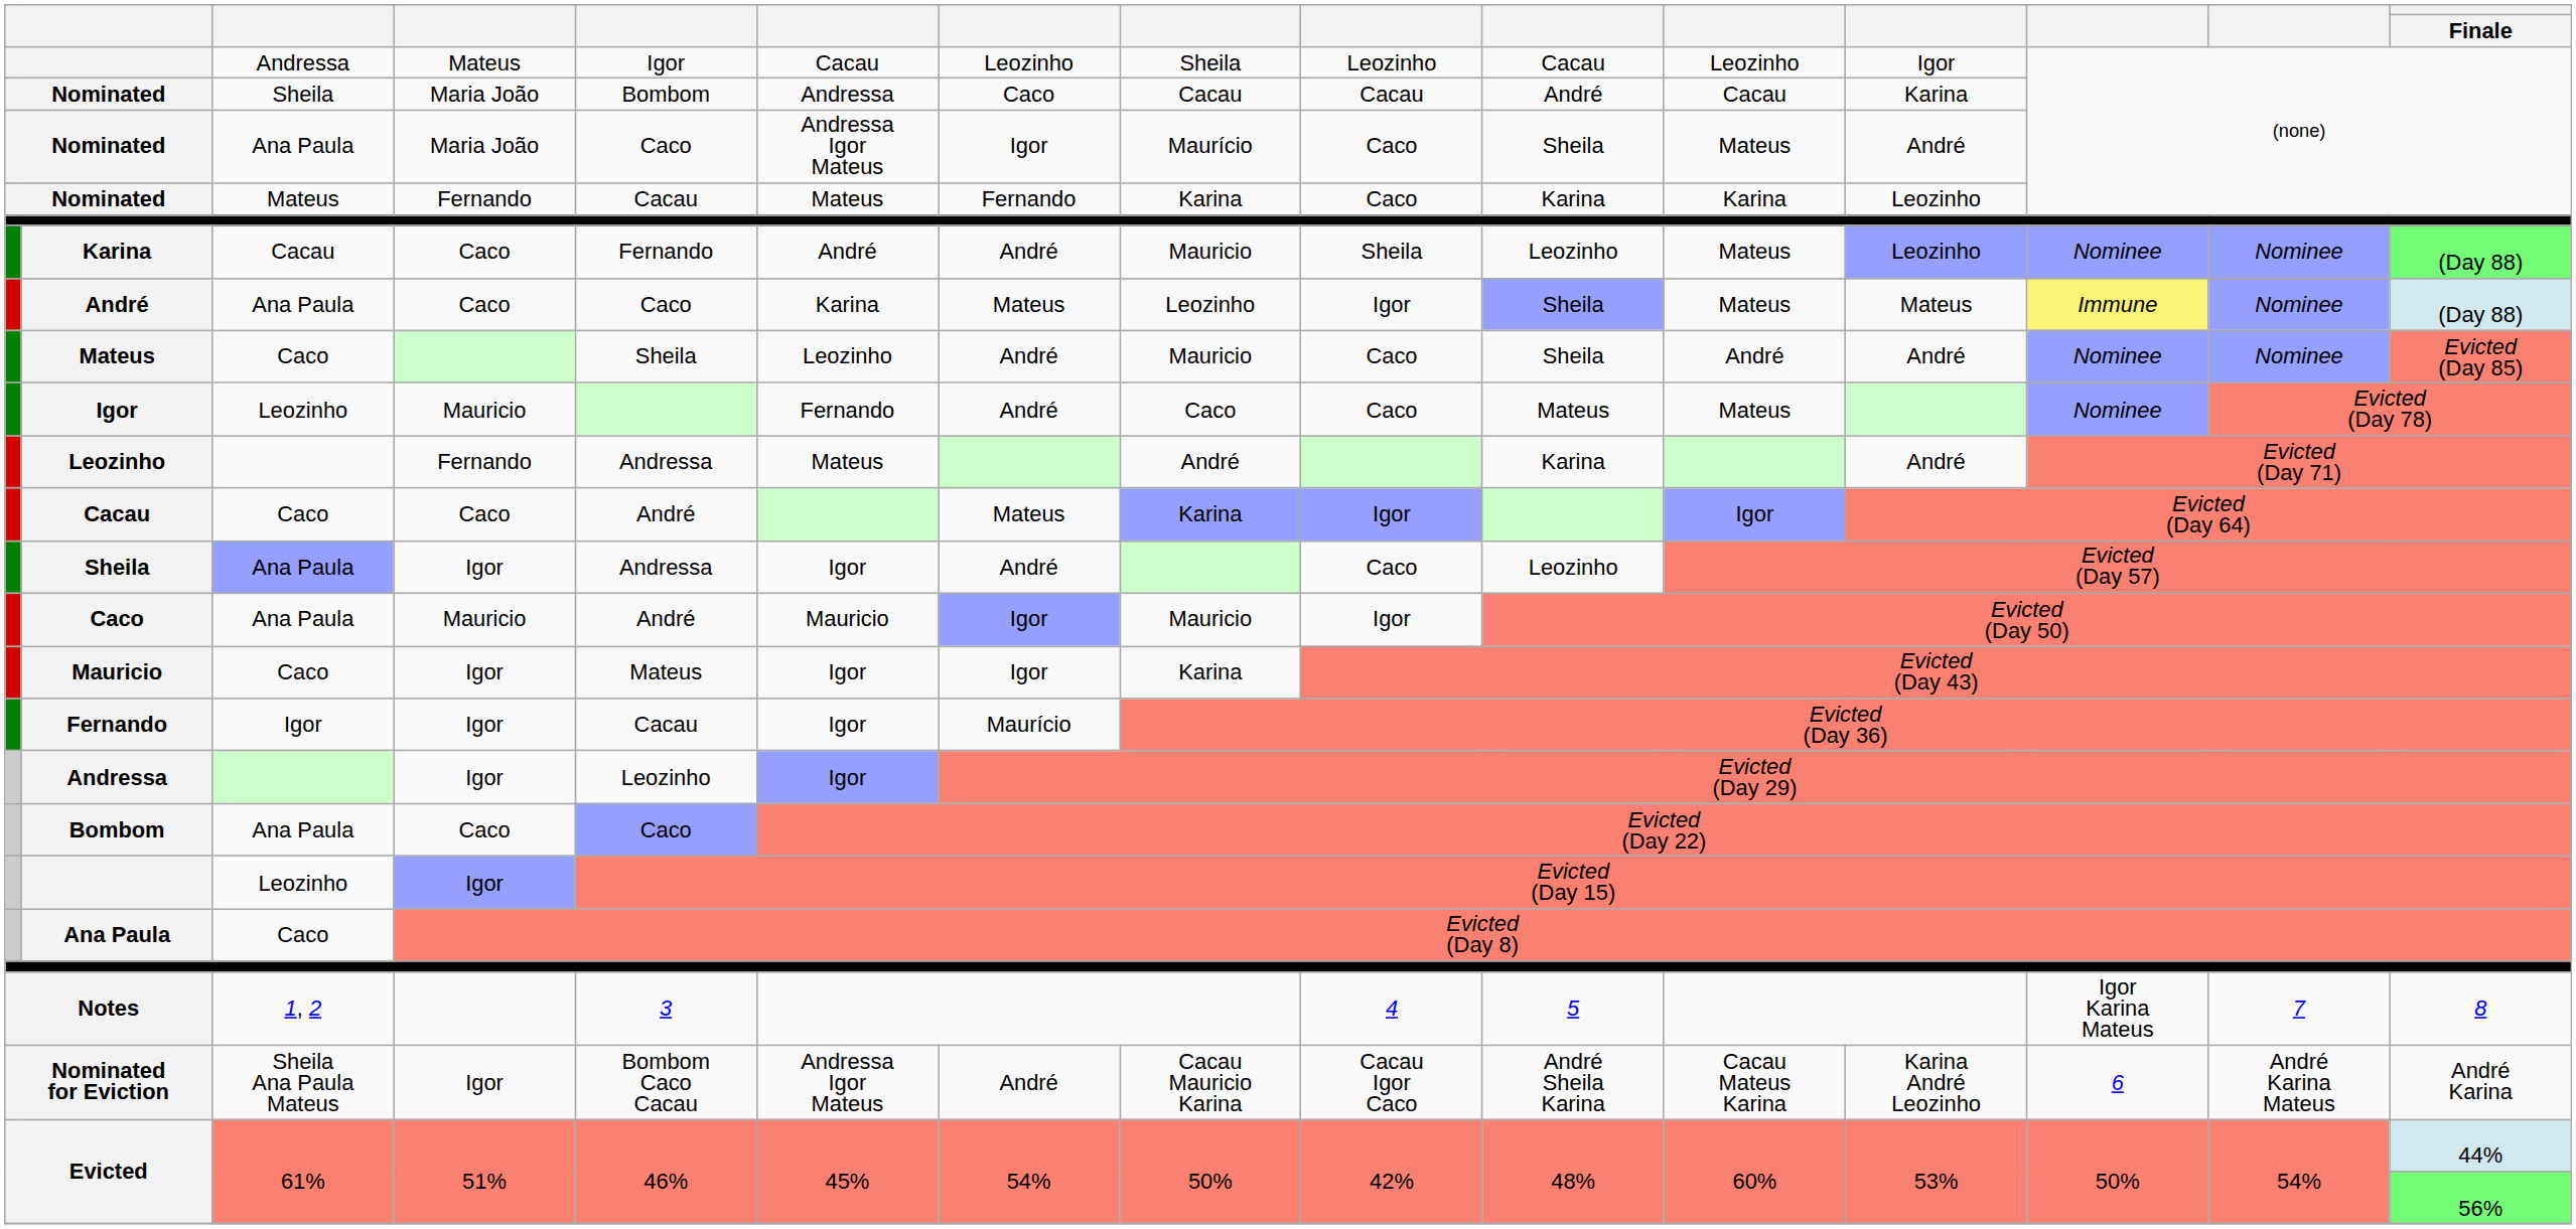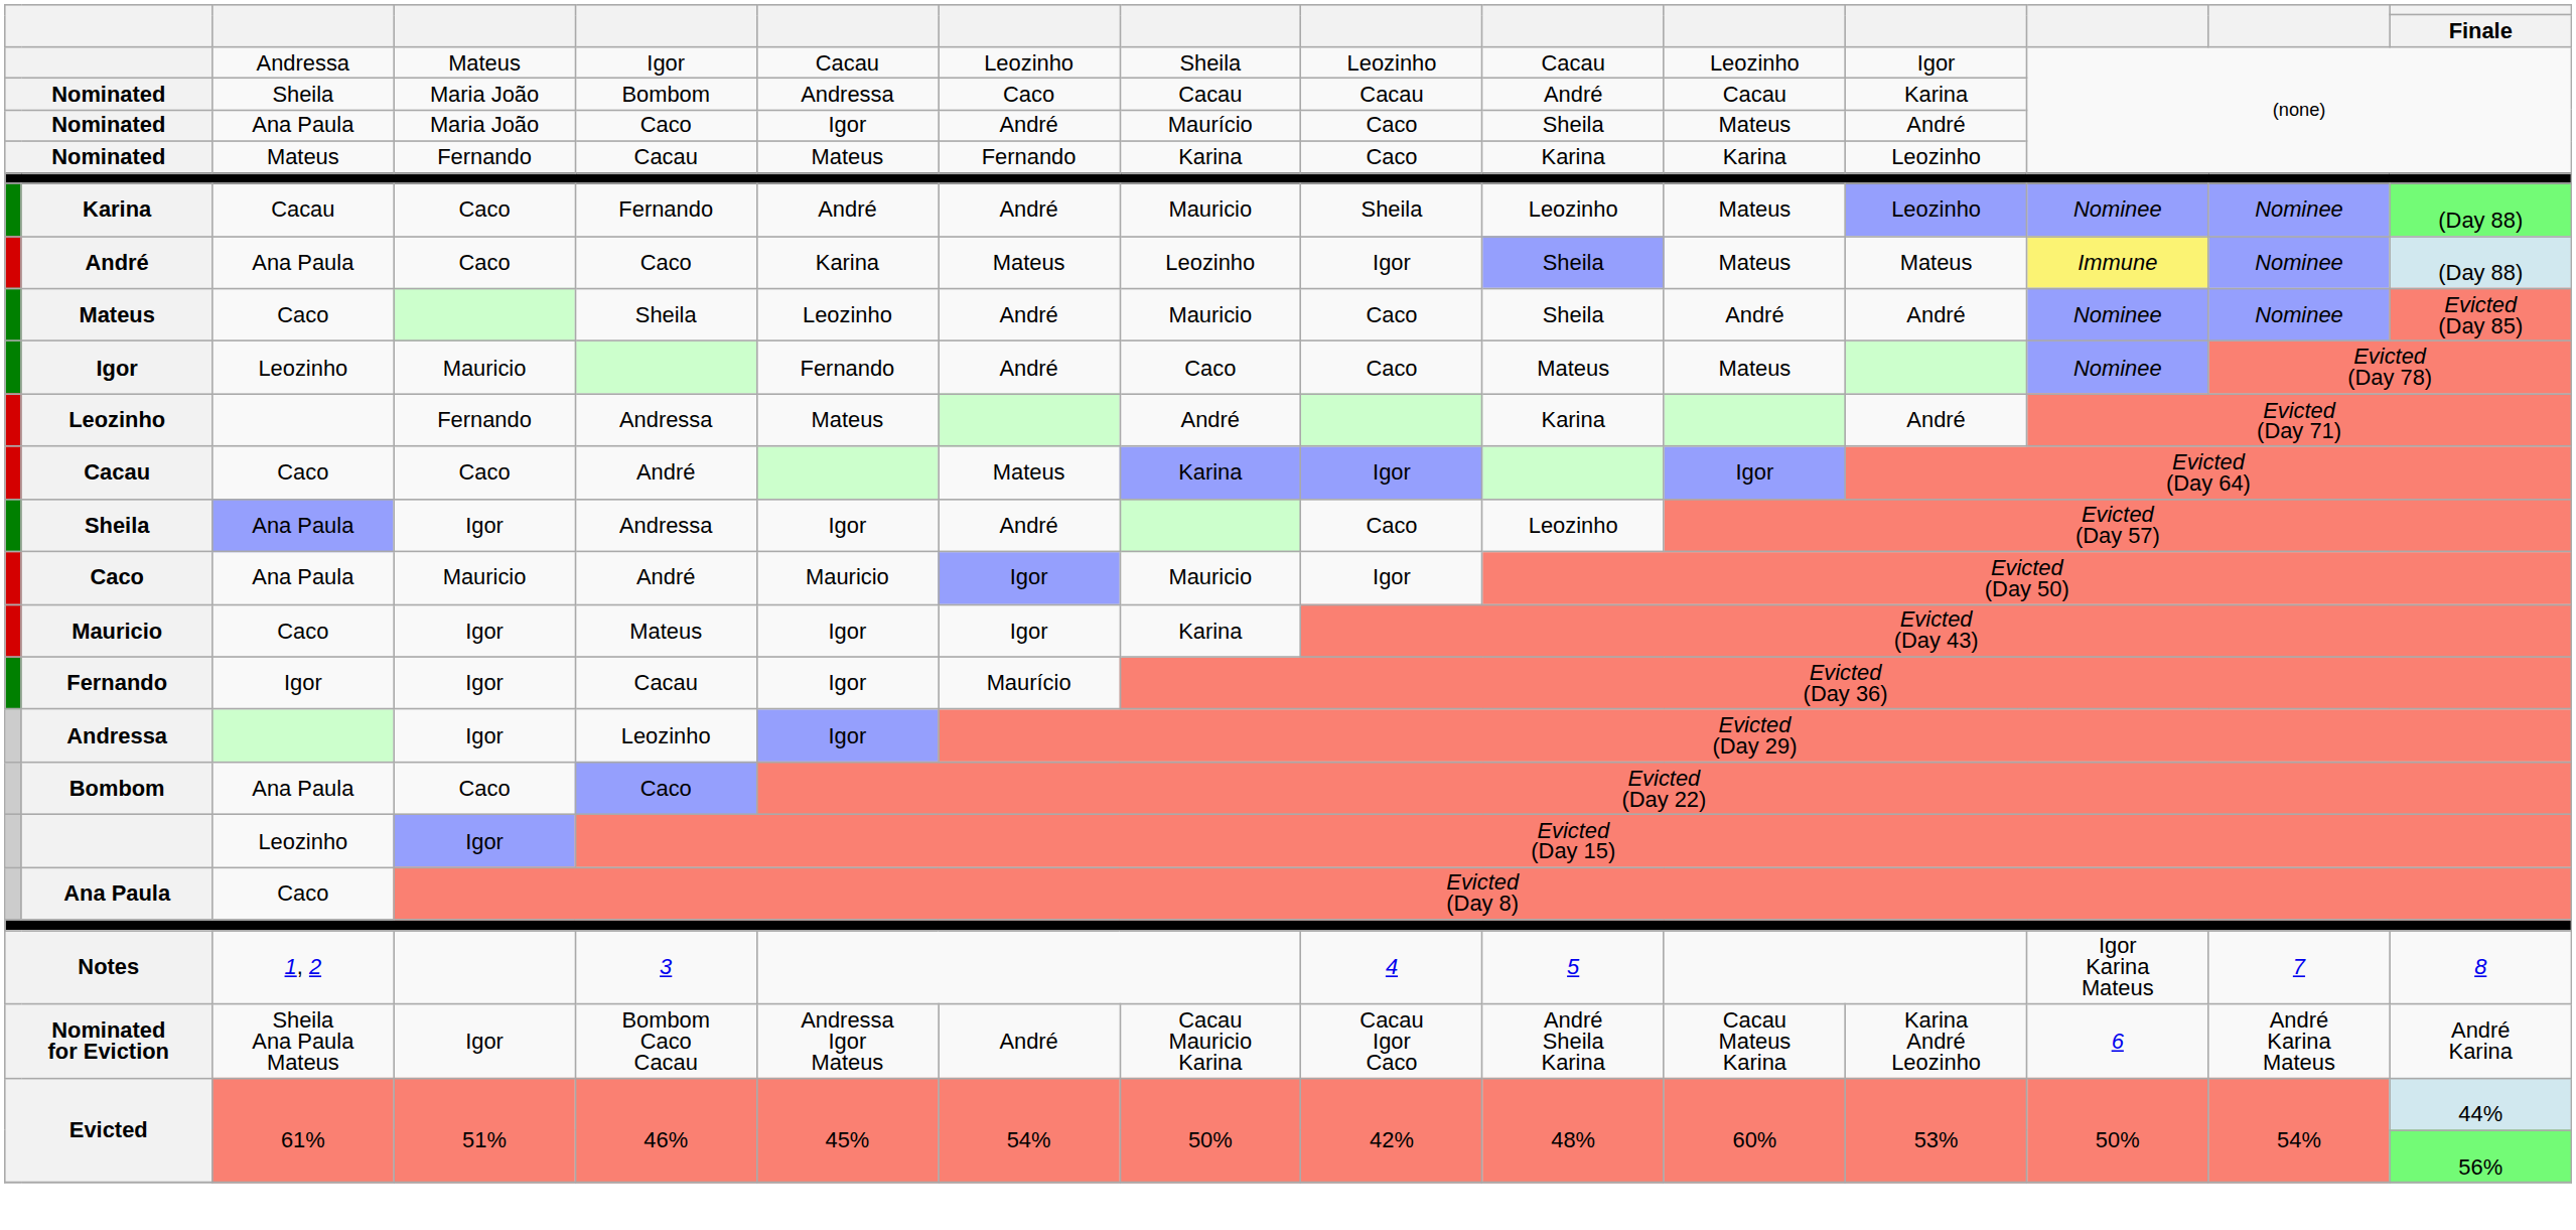 <table class="wikitable" style="text-align:center; font-size:85%; width:100%; line-height:13px;">
 <tr>
 <th rowspan=2 width="08%" colspan=2></th>
 <th rowspan=2 width="07%"></th>
 <th rowspan=2 width="07%"></th>
 <th rowspan=2 width="07%"></th>
 <th rowspan=2 width="07%"></th>
 <th rowspan=2 width="07%"></th>
 <th rowspan=2 width="07%"></th>
 <th rowspan=2 width="07%"></th>
 <th rowspan=2 width="07%"></th>
 <th rowspan=2 width="07%"></th>
 <th rowspan=2 width="07%"></th>
 <th rowspan=2 width="07%"></th>
 <th rowspan=2 width="07%"></th>
 <th colspan=1 width="07%"></th>
 </tr>
 <tr>
 <th width="07%">Finale</th>
 </tr>
 <tr>
 <th colspan=2></th>
 <td>Andressa</td>
 <td>Mateus</td>
 <td>Igor</td>
 <td>Cacau</td>
 <td>Leozinho</td>
 <td>Sheila</td>
 <td>Leozinho</td>
 <td>Cacau</td>
 <td>Leozinho</td>
 <td>Igor</td>
 <td rowspan=4 colspan=3><small>(none)</small></td>
 </tr>
 <tr>
 <th colspan=2>Nominated<br></th>
 <td>Sheila</td>
 <td>Maria João</td>
 <td>Bombom</td>
 <td>Andressa</td>
 <td>Caco</td>
 <td>Cacau</td>
 <td>Cacau</td>
 <td>André</td>
 <td>Cacau</td>
 <td>Karina</td>
 </tr>
 <tr>
 <th colspan=2>Nominated<br></th>
 <td>Ana Paula</td>
 <td>Maria João</td>
 <td>Caco</td>
-<td>Andressa<br>Igor<br>Mateus</td>
 <td>Igor</td>
+<td>André</td>
 <td>Maurício</td>
 <td>Caco</td>
 <td>Sheila</td>
 <td>Mateus</td>
 <td>André</td>
 </tr>
 <tr>
 <th colspan=2>Nominated<br></th>
 <td>Mateus</td>
 <td>Fernando</td>
 <td>Cacau</td>
 <td>Mateus</td>
 <td>Fernando</td>
 <td>Karina</td>
 <td>Caco</td>
 <td>Karina</td>
 <td>Karina</td>
 <td>Leozinho</td>
 </tr>
 <tr>
 <td bgcolor="000000" colspan=16></td>
 </tr>
 <tr>
 <td bgcolor="008000"></td>
 <th>Karina</th>
 <td>Cacau</td>
 <td>Caco</td>
 <td>Fernando</td>
 <td>André</td>
 <td>André</td>
 <td>Mauricio</td>
 <td>Sheila</td>
 <td>Leozinho</td>
 <td>Mateus</td>
 <td bgcolor="959FFD">Leozinho</td>
 <td bgcolor="959FFD"><em>Nominee</em></td>
 <td bgcolor="959FFD"><em>Nominee</em></td>
 <td bgcolor="73FB76"><strong></strong><br>(Day 88)</td>
 </tr>
 <tr>
 <td bgcolor="D40000"></td>
 <th>André</th>
 <td>Ana Paula</td>
 <td>Caco</td>
 <td>Caco</td>
 <td>Karina</td>
 <td>Mateus</td>
 <td>Leozinho</td>
 <td>Igor</td>
 <td bgcolor="959FFD">Sheila</td>
 <td>Mateus</td>
 <td>Mateus</td>
 <td bgcolor="FBF373"><em>Immune</em></td>
 <td bgcolor="959FFD"><em>Nominee</em></td>
 <td bgcolor="D1E8EF"><strong></strong><br>(Day 88)</td>
 </tr>
 <tr>
 <td bgcolor="008000"></td>
 <th>Mateus</th>
 <td>Caco</td>
 <td bgcolor="CCFFCC"></td>
 <td>Sheila</td>
 <td>Leozinho</td>
 <td>André</td>
 <td>Mauricio</td>
 <td>Caco</td>
 <td>Sheila</td>
 <td>André</td>
 <td>André</td>
 <td bgcolor="959FFD"><em>Nominee</em></td>
 <td bgcolor="959FFD"><em>Nominee</em></td>
 <td bgcolor="FA8072"><em>Evicted</em><br>(Day 85)</td>
 </tr>
 <tr>
 <td bgcolor="008000"></td>
 <th>Igor</th>
 <td>Leozinho</td>
 <td>Mauricio</td>
 <td bgcolor="CCFFCC"></td>
 <td>Fernando</td>
 <td>André</td>
 <td>Caco</td>
 <td>Caco</td>
 <td>Mateus</td>
 <td>Mateus</td>
 <td bgcolor="CCFFCC"></td>
 <td bgcolor="959FFD"><em>Nominee</em></td>
 <td bgcolor="FA8072" colspan=2><em>Evicted</em><br>(Day 78)</td>
 </tr>
 <tr>
 <td bgcolor="D40000"></td>
 <th>Leozinho</th>
 <td></td>
 <td>Fernando</td>
 <td>Andressa</td>
 <td>Mateus</td>
 <td bgcolor="CCFFCC"></td>
 <td>André</td>
 <td bgcolor="CCFFCC"></td>
 <td>Karina</td>
 <td bgcolor="CCFFCC"></td>
 <td>André</td>
 <td bgcolor="FA8072" colspan=3><em>Evicted</em><br>(Day 71)</td>
 </tr>
 <tr>
 <td bgcolor="D40000"></td>
 <th>Cacau</th>
 <td>Caco</td>
 <td>Caco</td>
 <td>André</td>
 <td bgcolor="CCFFCC"></td>
 <td>Mateus</td>
 <td bgcolor="959FFD">Karina</td>
 <td bgcolor="959FFD">Igor</td>
 <td bgcolor="CCFFCC"></td>
 <td bgcolor="959FFD">Igor</td>
 <td bgcolor="FA8072" colspan=4><em>Evicted</em><br>(Day 64)</td>
 </tr>
 <tr>
 <td bgcolor="008000"></td>
 <th>Sheila</th>
 <td bgcolor="959FFD">Ana Paula</td>
 <td>Igor</td>
 <td>Andressa</td>
 <td>Igor</td>
 <td>André</td>
 <td bgcolor="CCFFCC"></td>
 <td>Caco</td>
 <td>Leozinho</td>
 <td bgcolor="FA8072" colspan=5><em>Evicted</em><br>(Day 57)</td>
 </tr>
 <tr>
 <td bgcolor="D40000"></td>
 <th>Caco</th>
 <td>Ana Paula</td>
 <td>Mauricio</td>
 <td>André</td>
 <td>Mauricio</td>
 <td bgcolor="959FFD">Igor</td>
 <td>Mauricio</td>
 <td>Igor</td>
 <td bgcolor="FA8072" colspan=6><em>Evicted</em><br>(Day 50)</td>
 </tr>
 <tr>
 <td bgcolor="D40000"></td>
 <th>Mauricio</th>
 <td>Caco</td>
 <td>Igor</td>
 <td>Mateus</td>
 <td>Igor</td>
 <td>Igor</td>
 <td>Karina</td>
 <td bgcolor="FA8072" colspan=7><em>Evicted</em><br>(Day 43)</td>
 </tr>
 <tr>
 <td bgcolor="008000"></td>
 <th>Fernando</th>
 <td>Igor</td>
 <td>Igor</td>
 <td>Cacau</td>
 <td>Igor</td>
 <td>Maurício</td>
 <td bgcolor="FA8072" colspan=8><em>Evicted</em><br>(Day 36)</td>
 </tr>
 <tr>
 <td bgcolor="CCCCCC"></td>
 <th>Andressa</th>
 <td bgcolor="CCFFCC"></td>
 <td>Igor</td>
 <td>Leozinho</td>
 <td bgcolor="959FFD">Igor</td>
 <td bgcolor="FA8072" colspan=9><em>Evicted</em><br>(Day 29)</td>
 </tr>
 <tr>
 <td bgcolor="CCCCCC"></td>
 <th>Bombom</th>
 <td>Ana Paula</td>
 <td>Caco</td>
 <td bgcolor="959FFD">Caco</td>
 <td bgcolor="FA8072" colspan=10><em>Evicted</em><br>(Day 22)</td>
 </tr>
 <tr>
 <td bgcolor="CCCCCC"></td>
 <th></th>
 <td>Leozinho</td>
 <td bgcolor="959FFD">Igor</td>
 <td bgcolor="FA8072" colspan=11><em>Evicted</em><br>(Day 15)</td>
 </tr>
 <tr>
 <td bgcolor="CCCCCC"></td>
 <th>Ana Paula</th>
 <td>Caco</td>
 <td bgcolor="FA8072" colspan=12><em>Evicted</em><br>(Day 8)</td>
 </tr>
 <tr>
 <td bgcolor="000000" colspan=16></td>
 </tr>
 <tr>
 <th colspan=2>Notes</th>
 <td><em><a href='#'>1</a></em>, <em><a href='#'>2</a></em></td>
 <td></td>
 <td><em><a href='#'>3</a></em></td>
 <td colspan=3></td>
 <td><em><a href='#'>4</a></em></td>
 <td><em><a href='#'>5</a></em></td>
 <td colspan=2></td>
 <td>Igor<br>Karina<br>Mateus</td>
 <td><em><a href='#'>7</a></em></td>
 <td><em><a href='#'>8</a></em></td>
 </tr>
 <tr>
 <th colspan=2>Nominated<br>for Eviction</th>
 <td>Sheila<br>Ana Paula<br>Mateus</td>
 <td>Igor</td>
 <td>Bombom<br>Caco<br>Cacau</td>
 <td>Andressa<br>Igor<br>Mateus</td>
 <td>André</td>
 <td>Cacau<br>Mauricio<br>Karina</td>
 <td>Cacau<br>Igor<br>Caco</td>
 <td>André<br>Sheila<br>Karina</td>
 <td>Cacau<br>Mateus<br>Karina</td>
 <td>Karina<br>André<br>Leozinho</td>
 <td><em><a href='#'>6</a></em></td>
 <td>André<br>Karina<br>Mateus</td>
 <td>André<br>Karina</td>
 </tr>
 <tr>
 <th rowspan=2 colspan=2>Evicted</th>
 <td rowspan=2 bgcolor="FA8072"><strong></strong><br>61%<br></td>
 <td rowspan=2 bgcolor="FA8072"><strong></strong><br>51%<br></td>
 <td rowspan=2 bgcolor="FA8072"><strong></strong><br>46%<br></td>
 <td rowspan=2 bgcolor="FA8072"><strong></strong><br>45%<br></td>
 <td rowspan=2 bgcolor="FA8072"><strong></strong><br>54%<br></td>
 <td rowspan=2 bgcolor="FA8072"><strong></strong><br>50%<br></td>
 <td rowspan=2 bgcolor="FA8072"><strong></strong><br>42%<br></td>
 <td rowspan=2 bgcolor="FA8072"><strong></strong><br>48%<br></td>
 <td rowspan=2 bgcolor="FA8072"><strong></strong><br>60%<br></td>
 <td rowspan=2 bgcolor="FA8072"><strong></strong><br>53%<br></td>
 <td rowspan=2 bgcolor="FA8072"><strong></strong><br>50%<br></td>
 <td rowspan=2 bgcolor="FA8072"><strong></strong><br>54%<br></td>
 <td rowspan=1 bgcolor="D1E8EF"><strong></strong><br>44%<br></td>
 </tr>
 <tr>
 <td rowspan=1 bgcolor="73FB76"><strong></strong><br>56%<br></td>
 </tr>
 <tr>
 </tr>
 </table>
